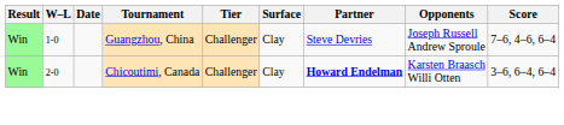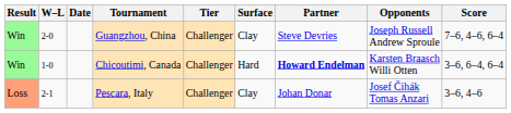 <table class="sortable wikitable">
 <tr>
 <th>Result</th>
 <th class="unsortable">W–L</th>
 <th>Date</th>
 <th>Tournament</th>
 <th>Tier</th>
 <th>Surface</th>
 <th>Partner</th>
 <th>Opponents</th>
 <th class="unsortable">Score</th>
 </tr>
 <tr>
 <td style="background:#98fb98;">Win</td>
-<td><small>1-0</small></td>
+<td><small>2-0</small></td>
 <td></td>
 <td style="background:moccasin;"><a href='#'>Guangzhou</a>, China</td>
 <td style="background:moccasin;">Challenger</td>
 <td>Clay</td>
 <td> <a href='#'>Steve Devries</a></td>
 <td> <a href='#'>Joseph Russell</a> <br>  Andrew Sproule</td>
 <td>7–6, 4–6, 6–4</td>
 </tr>
 <tr>
 <td style="background:#98fb98;">Win</td>
-<td><small>2-0</small></td>
+<td><small>1-0</small></td>
 <td></td>
 <td style="background:moccasin;"><a href='#'>Chicoutimi</a>, Canada</td>
 <td style="background:moccasin;">Challenger</td>
-<td>Clay</td>
+<td>Hard</td>
 <td><strong> <a href='#'>Howard Endelman</a></strong></td>
 <td> <a href='#'>Karsten Braasch</a> <br>  Willi Otten</td>
 <td>3–6, 6–4, 6–4</td>
 </tr>
+<tr>
+<td style="background:#ffa07a;">Loss</td>
+<td><small>2-1</small></td>
+<td></td>
+<td style="background:moccasin;"><a href='#'>Pescara</a>, Italy</td>
+<td style="background:moccasin;">Challenger</td>
+<td>Clay</td>
+<td> <a href='#'>Johan Donar</a></td>
+<td> <a href='#'>Josef Čihák</a> <br>  <a href='#'>Tomas Anzari</a></td>
+<td>3–6, 4–6</td>
+</tr>
 </table>
